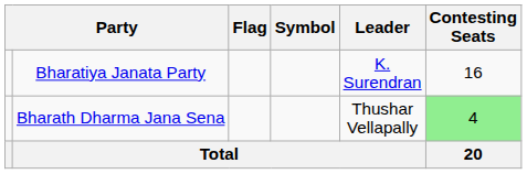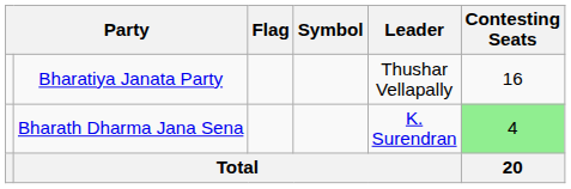 <table class="wikitable" style="text-align:center">
 <tr>
 <th colspan="2" style="width: 40px;">Party</th>
 <th style="width: 20px;">Flag</th>
 <th style="width: 20px;">Symbol</th>
 <th style="width: 20px;">Leader</th>
 <th style="width: 10px;">Contesting Seats</th>
 </tr>
 <tr>
 <td></td>
 <td><a href='#'>Bharatiya Janata Party</a></td>
 <td></td>
 <td></td>
-<td><a href='#'>K. Surendran</a></td>
+<td>Thushar Vellapally</td>
 <td>16</td>
 </tr>
 <tr>
 <td></td>
 <td><a href='#'>Bharath Dharma Jana Sena</a></td>
 <td></td>
 <td></td>
-<td>Thushar Vellapally</td>
+<td><a href='#'>K. Surendran</a></td>
 <td style="background: lightgreen;">4</td>
 </tr>
 <tr>
 <th></th>
 <th Colspan=4>Total</th>
 <th>20</th>
 </tr>
 </table>
